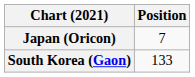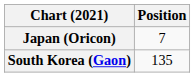 <table class="wikitable plainrowheaders" style="text-align:center">
 <tr>
 <th scope="col">Chart (2021)</th>
 <th scope="col">Position</th>
 </tr>
 <tr>
 <th scope="row">Japan (Oricon)<br></th>
 <td>7</td>
 </tr>
 <tr>
 <th scope="row">South Korea (<a href='#'>Gaon</a>)</th>
-<td>133</td>
+<td>135</td>
 </tr>
 </table>
